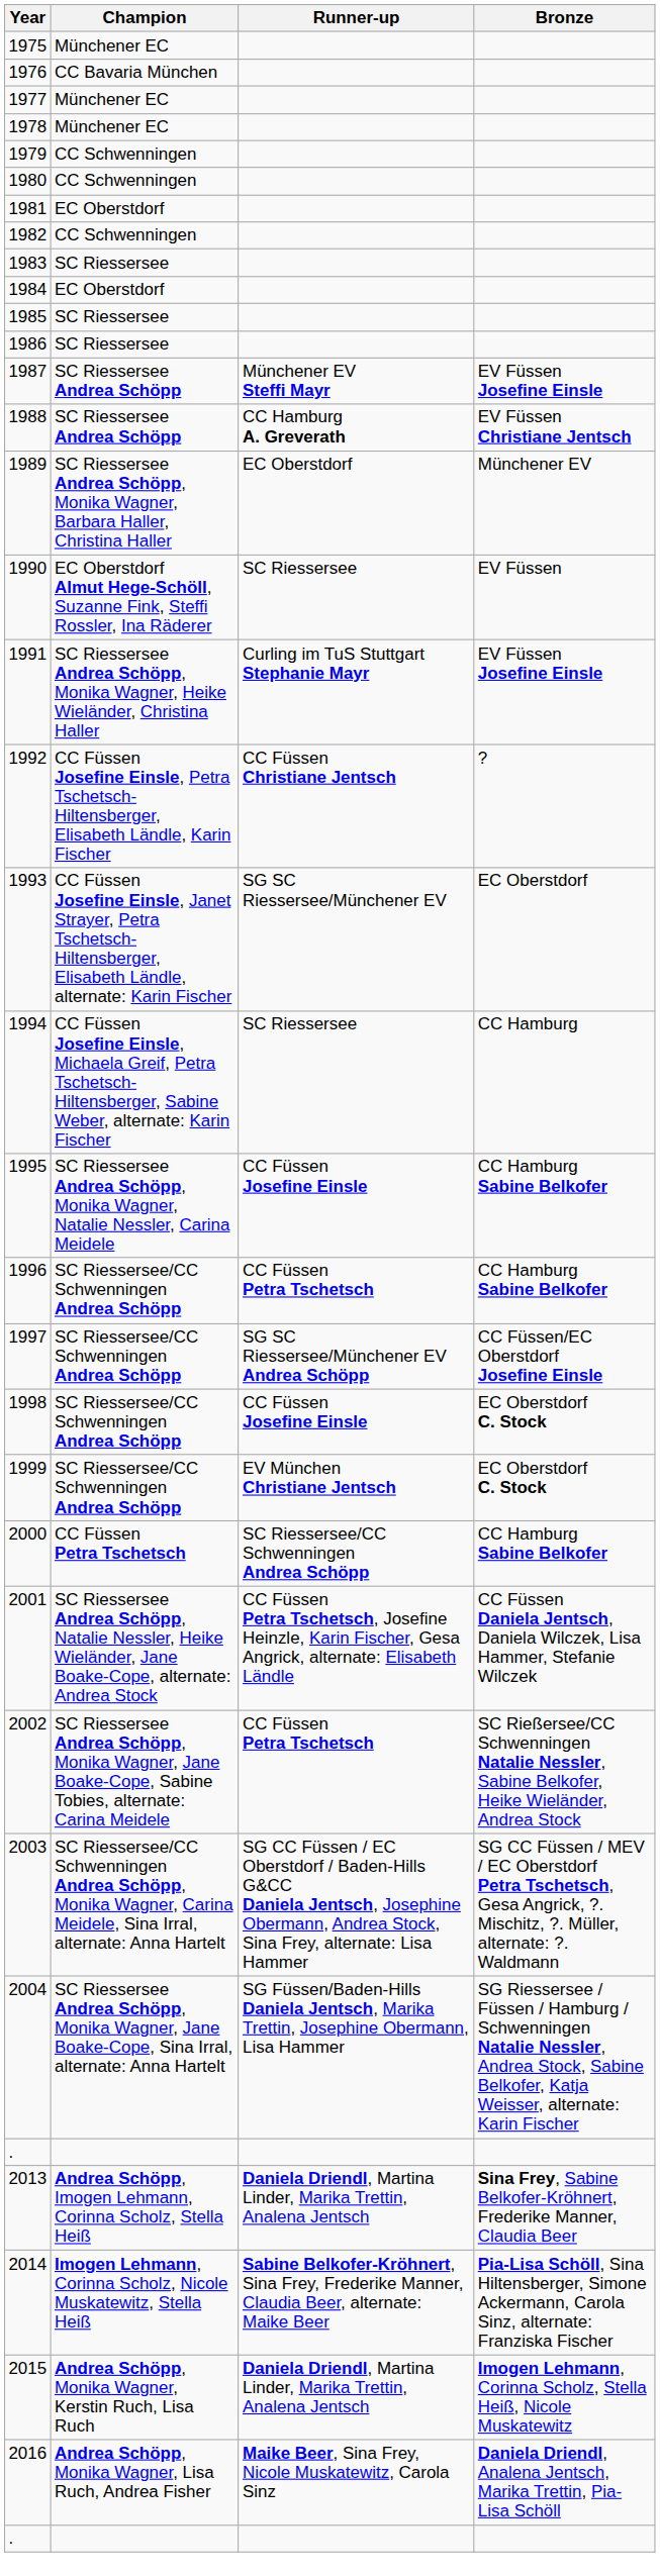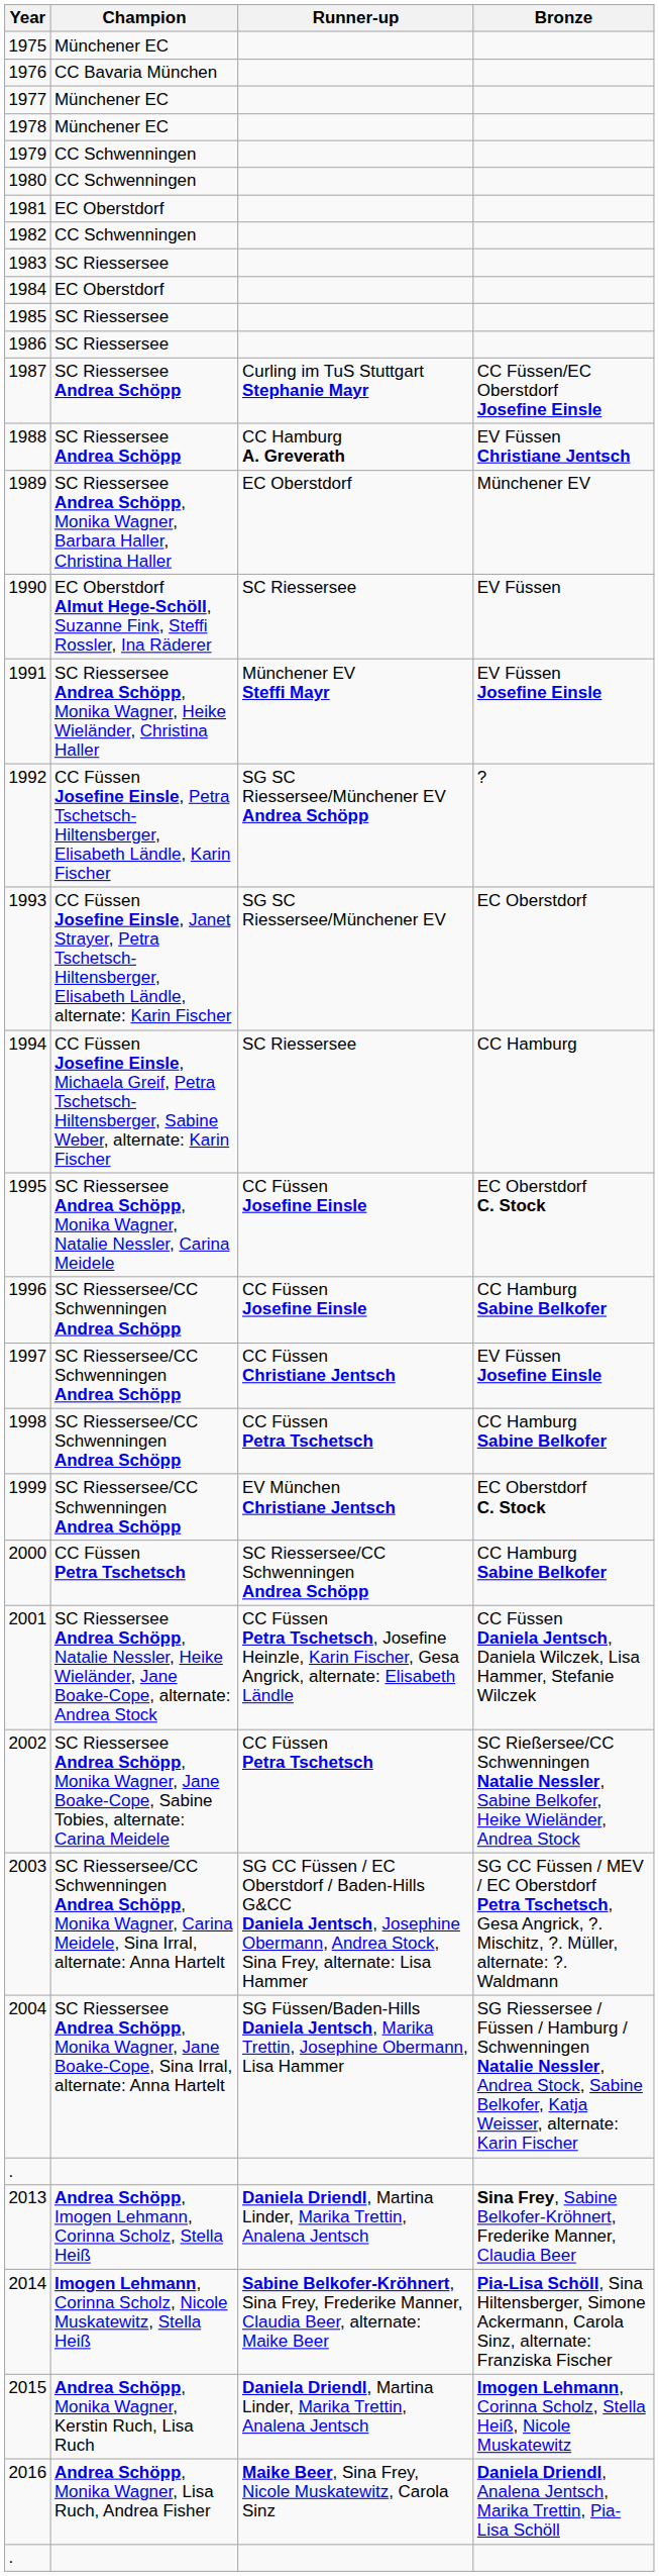 <table class="wikitable">
 <tr>
 <th>Year</th>
 <th>Champion</th>
 <th>Runner-up</th>
 <th>Bronze</th>
 </tr>
 <tr valign="top">
 <td>1975</td>
 <td>Münchener EC</td>
 <td></td>
 <td></td>
 </tr>
 <tr valign="top">
 <td>1976</td>
 <td>CC Bavaria München</td>
 <td></td>
 <td></td>
 </tr>
 <tr valign="top">
 <td>1977</td>
 <td>Münchener EC</td>
 <td></td>
 <td></td>
 </tr>
 <tr valign="top">
 <td>1978</td>
 <td>Münchener EC</td>
 <td></td>
 <td></td>
 </tr>
 <tr valign="top">
 <td>1979</td>
 <td>CC Schwenningen</td>
 <td></td>
 <td></td>
 </tr>
 <tr valign="top">
 <td>1980</td>
 <td>CC Schwenningen</td>
 <td></td>
 <td></td>
 </tr>
 <tr valign="top">
 <td>1981</td>
 <td>EC Oberstdorf</td>
 <td></td>
 <td></td>
 </tr>
 <tr valign="top">
 <td>1982</td>
 <td>CC Schwenningen</td>
 <td></td>
 <td></td>
 </tr>
 <tr valign="top">
 <td>1983</td>
 <td>SC Riessersee</td>
 <td></td>
 <td></td>
 </tr>
 <tr valign="top">
 <td>1984</td>
 <td>EC Oberstdorf</td>
 <td></td>
 <td></td>
 </tr>
 <tr valign="top">
 <td>1985</td>
 <td>SC Riessersee</td>
 <td></td>
 <td></td>
 </tr>
 <tr valign="top">
 <td>1986</td>
 <td>SC Riessersee</td>
 <td></td>
 <td></td>
 </tr>
 <tr valign="top">
 <td>1987</td>
 <td>SC Riessersee<br><strong><a href='#'>Andrea Schöpp</a></strong></td>
-<td>Münchener EV<br><strong><a href='#'>Steffi Mayr</a></strong></td>
-<td>EV Füssen<br><strong><a href='#'>Josefine Einsle</a></strong></td>
+<td>Curling im TuS Stuttgart<br><strong><a href='#'>Stephanie Mayr</a></strong></td>
+<td>CC Füssen/EC Oberstdorf<br><strong><a href='#'>Josefine Einsle</a></strong></td>
 </tr>
 <tr valign="top">
 <td>1988</td>
 <td>SC Riessersee<br><strong><a href='#'>Andrea Schöpp</a></strong></td>
 <td>CC Hamburg<br><strong>A. Greverath</strong></td>
 <td>EV Füssen<br><strong><a href='#'>Christiane Jentsch</a></strong></td>
 </tr>
 <tr valign="top">
 <td>1989</td>
 <td>SC Riessersee<br><strong><a href='#'>Andrea Schöpp</a></strong>, <a href='#'>Monika Wagner</a>, <a href='#'>Barbara Haller</a>, <a href='#'>Christina Haller</a></td>
 <td>EC Oberstdorf</td>
 <td>Münchener EV</td>
 </tr>
 <tr valign="top">
 <td>1990</td>
 <td>EC Oberstdorf<br><strong><a href='#'>Almut Hege-Schöll</a></strong>, <a href='#'>Suzanne Fink</a>, <a href='#'>Steffi Rossler</a>, <a href='#'>Ina Räderer</a></td>
 <td>SC Riessersee</td>
 <td>EV Füssen</td>
 </tr>
 <tr valign="top">
 <td>1991</td>
 <td>SC Riessersee<br><strong><a href='#'>Andrea Schöpp</a></strong>, <a href='#'>Monika Wagner</a>, <a href='#'>Heike Wieländer</a>, <a href='#'>Christina Haller</a></td>
-<td>Curling im TuS Stuttgart<br><strong><a href='#'>Stephanie Mayr</a></strong></td>
+<td>Münchener EV<br><strong><a href='#'>Steffi Mayr</a></strong></td>
 <td>EV Füssen<br><strong><a href='#'>Josefine Einsle</a></strong></td>
 </tr>
 <tr valign="top">
 <td>1992</td>
 <td>CC Füssen<br><strong><a href='#'>Josefine Einsle</a></strong>, <a href='#'>Petra Tschetsch-Hiltensberger</a>, <a href='#'>Elisabeth Ländle</a>, <a href='#'>Karin Fischer</a></td>
-<td>CC Füssen<br><strong><a href='#'>Christiane Jentsch</a></strong></td>
+<td>SG SC Riessersee/Münchener EV<br><strong><a href='#'>Andrea Schöpp</a></strong></td>
 <td>?</td>
 </tr>
 <tr valign="top">
 <td>1993</td>
 <td>CC Füssen<br><strong><a href='#'>Josefine Einsle</a></strong>, <a href='#'>Janet Strayer</a>, <a href='#'>Petra Tschetsch-Hiltensberger</a>, <a href='#'>Elisabeth Ländle</a>, alternate: <a href='#'>Karin Fischer</a></td>
 <td>SG SC Riessersee/Münchener EV</td>
 <td>EC Oberstdorf</td>
 </tr>
 <tr valign="top">
 <td>1994</td>
 <td>CC Füssen<br><strong><a href='#'>Josefine Einsle</a></strong>, <a href='#'>Michaela Greif</a>, <a href='#'>Petra Tschetsch-Hiltensberger</a>, <a href='#'>Sabine Weber</a>, alternate: <a href='#'>Karin Fischer</a></td>
 <td>SC Riessersee</td>
 <td>CC Hamburg</td>
 </tr>
 <tr valign="top">
 <td>1995</td>
 <td>SC Riessersee<br><strong><a href='#'>Andrea Schöpp</a></strong>, <a href='#'>Monika Wagner</a>, <a href='#'>Natalie Nessler</a>, <a href='#'>Carina Meidele</a></td>
 <td>CC Füssen<br><strong><a href='#'>Josefine Einsle</a></strong></td>
-<td>CC Hamburg<br><strong><a href='#'>Sabine Belkofer</a></strong></td>
+<td>EC Oberstdorf<br><strong>C. Stock</strong></td>
 </tr>
 <tr valign="top">
 <td>1996</td>
 <td>SC Riessersee/CC Schwenningen<br><strong><a href='#'>Andrea Schöpp</a></strong></td>
-<td>CC Füssen<br><strong><a href='#'>Petra Tschetsch</a></strong></td>
+<td>CC Füssen<br><strong><a href='#'>Josefine Einsle</a></strong></td>
 <td>CC Hamburg<br><strong><a href='#'>Sabine Belkofer</a></strong></td>
 </tr>
 <tr valign="top">
 <td>1997</td>
 <td>SC Riessersee/CC Schwenningen<br><strong><a href='#'>Andrea Schöpp</a></strong></td>
-<td>SG SC Riessersee/Münchener EV<br><strong><a href='#'>Andrea Schöpp</a></strong></td>
-<td>CC Füssen/EC Oberstdorf<br><strong><a href='#'>Josefine Einsle</a></strong></td>
+<td>CC Füssen<br><strong><a href='#'>Christiane Jentsch</a></strong></td>
+<td>EV Füssen<br><strong><a href='#'>Josefine Einsle</a></strong></td>
 </tr>
 <tr valign="top">
 <td>1998</td>
 <td>SC Riessersee/CC Schwenningen<br><strong><a href='#'>Andrea Schöpp</a></strong></td>
-<td>CC Füssen<br><strong><a href='#'>Josefine Einsle</a></strong></td>
-<td>EC Oberstdorf<br><strong>C. Stock</strong></td>
+<td>CC Füssen<br><strong><a href='#'>Petra Tschetsch</a></strong></td>
+<td>CC Hamburg<br><strong><a href='#'>Sabine Belkofer</a></strong></td>
 </tr>
 <tr valign="top">
 <td>1999</td>
 <td>SC Riessersee/CC Schwenningen<br><strong><a href='#'>Andrea Schöpp</a></strong></td>
 <td>EV München<br><strong><a href='#'>Christiane Jentsch</a></strong></td>
 <td>EC Oberstdorf<br><strong>C. Stock</strong></td>
 </tr>
 <tr valign="top">
 <td>2000</td>
 <td>CC Füssen<br><strong><a href='#'>Petra Tschetsch</a></strong></td>
 <td>SC Riessersee/CC Schwenningen<br><strong><a href='#'>Andrea Schöpp</a></strong></td>
 <td>CC Hamburg<br><strong><a href='#'>Sabine Belkofer</a></strong></td>
 </tr>
 <tr valign="top">
 <td>2001</td>
 <td>SC Riessersee<br><strong><a href='#'>Andrea Schöpp</a></strong>, <a href='#'>Natalie Nessler</a>, <a href='#'>Heike Wieländer</a>, <a href='#'>Jane Boake-Cope</a>, alternate: <a href='#'>Andrea Stock</a></td>
 <td>CC Füssen<br><strong><a href='#'>Petra Tschetsch</a></strong>, Josefine Heinzle, <a href='#'>Karin Fischer</a>, Gesa Angrick, alternate: <a href='#'>Elisabeth Ländle</a></td>
 <td>CC Füssen<br><strong><a href='#'>Daniela Jentsch</a></strong>, Daniela Wilczek, Lisa Hammer, Stefanie Wilczek</td>
 </tr>
 <tr valign="top">
 <td>2002</td>
 <td>SC Riessersee<br><strong><a href='#'>Andrea Schöpp</a></strong>, <a href='#'>Monika Wagner</a>, <a href='#'>Jane Boake-Cope</a>, Sabine Tobies, alternate: <a href='#'>Carina Meidele</a></td>
 <td>CC Füssen<br><strong><a href='#'>Petra Tschetsch</a></strong></td>
 <td>SC Rießersee/CC Schwenningen<br><strong><a href='#'>Natalie Nessler</a></strong>, <a href='#'>Sabine Belkofer</a>, <a href='#'>Heike Wieländer</a>, <a href='#'>Andrea Stock</a></td>
 </tr>
 <tr valign="top">
 <td>2003</td>
 <td>SC Riessersee/CC Schwenningen<br><strong><a href='#'>Andrea Schöpp</a></strong>, <a href='#'>Monika Wagner</a>, <a href='#'>Carina Meidele</a>, Sina Irral, alternate: Anna Hartelt</td>
 <td>SG CC Füssen / EC Oberstdorf / Baden-Hills G&CC<br><strong><a href='#'>Daniela Jentsch</a></strong>, <a href='#'>Josephine Obermann</a>, <a href='#'>Andrea Stock</a>, Sina Frey, alternate: Lisa Hammer</td>
 <td>SG CC Füssen / MEV / EC Oberstdorf<br><strong><a href='#'>Petra Tschetsch</a></strong>, Gesa Angrick, ?. Mischitz, ?. Müller, alternate: ?. Waldmann</td>
 </tr>
 <tr valign="top">
 <td>2004</td>
 <td>SC Riessersee<br><strong><a href='#'>Andrea Schöpp</a></strong>, <a href='#'>Monika Wagner</a>, <a href='#'>Jane Boake-Cope</a>, Sina Irral, alternate: Anna Hartelt</td>
 <td>SG Füssen/Baden-Hills<br><strong><a href='#'>Daniela Jentsch</a></strong>, <a href='#'>Marika Trettin</a>, <a href='#'>Josephine Obermann</a>, Lisa Hammer</td>
 <td>SG Riessersee / Füssen / Hamburg / Schwenningen<br><strong><a href='#'>Natalie Nessler</a></strong>, <a href='#'>Andrea Stock</a>, <a href='#'>Sabine Belkofer</a>, <a href='#'>Katja Weisser</a>, alternate: <a href='#'>Karin Fischer</a></td>
 </tr>
 <tr valign="top">
 <td>.</td>
 <td></td>
 <td></td>
 <td></td>
 </tr>
 <tr valign="top">
 <td>2013</td>
 <td><strong><a href='#'>Andrea Schöpp</a></strong>, <a href='#'>Imogen Lehmann</a>, <a href='#'>Corinna Scholz</a>, <a href='#'>Stella Heiß</a></td>
 <td><strong><a href='#'>Daniela Driendl</a></strong>, Martina Linder, <a href='#'>Marika Trettin</a>, <a href='#'>Analena Jentsch</a></td>
 <td><strong>Sina Frey</strong>, <a href='#'>Sabine Belkofer-Kröhnert</a>, Frederike Manner, <a href='#'>Claudia Beer</a></td>
 </tr>
 <tr valign="top">
 <td>2014</td>
 <td><strong><a href='#'>Imogen Lehmann</a></strong>, <a href='#'>Corinna Scholz</a>, <a href='#'>Nicole Muskatewitz</a>, <a href='#'>Stella Heiß</a></td>
 <td><strong><a href='#'>Sabine Belkofer-Kröhnert</a></strong>, Sina Frey, Frederike Manner, <a href='#'>Claudia Beer</a>, alternate: <a href='#'>Maike Beer</a></td>
 <td><strong><a href='#'>Pia-Lisa Schöll</a></strong>, Sina Hiltensberger, Simone Ackermann, Carola Sinz, alternate: Franziska Fischer</td>
 </tr>
 <tr valign="top">
 <td>2015</td>
 <td><strong><a href='#'>Andrea Schöpp</a></strong>, <a href='#'>Monika Wagner</a>, Kerstin Ruch, Lisa Ruch</td>
 <td><strong><a href='#'>Daniela Driendl</a></strong>, Martina Linder, <a href='#'>Marika Trettin</a>, <a href='#'>Analena Jentsch</a></td>
 <td><strong><a href='#'>Imogen Lehmann</a></strong>, <a href='#'>Corinna Scholz</a>, <a href='#'>Stella Heiß</a>, <a href='#'>Nicole Muskatewitz</a></td>
 </tr>
 <tr valign="top">
 <td>2016</td>
 <td><strong><a href='#'>Andrea Schöpp</a></strong>, <a href='#'>Monika Wagner</a>, Lisa Ruch, Andrea Fisher</td>
 <td><strong><a href='#'>Maike Beer</a></strong>, Sina Frey, <a href='#'>Nicole Muskatewitz</a>, Carola Sinz</td>
 <td><strong><a href='#'>Daniela Driendl</a></strong>, <a href='#'>Analena Jentsch</a>, <a href='#'>Marika Trettin</a>, <a href='#'>Pia-Lisa Schöll</a></td>
 </tr>
 <tr valign="top">
 <td>.</td>
 <td></td>
 <td></td>
 <td><br></td>
 </tr>
 </table>
